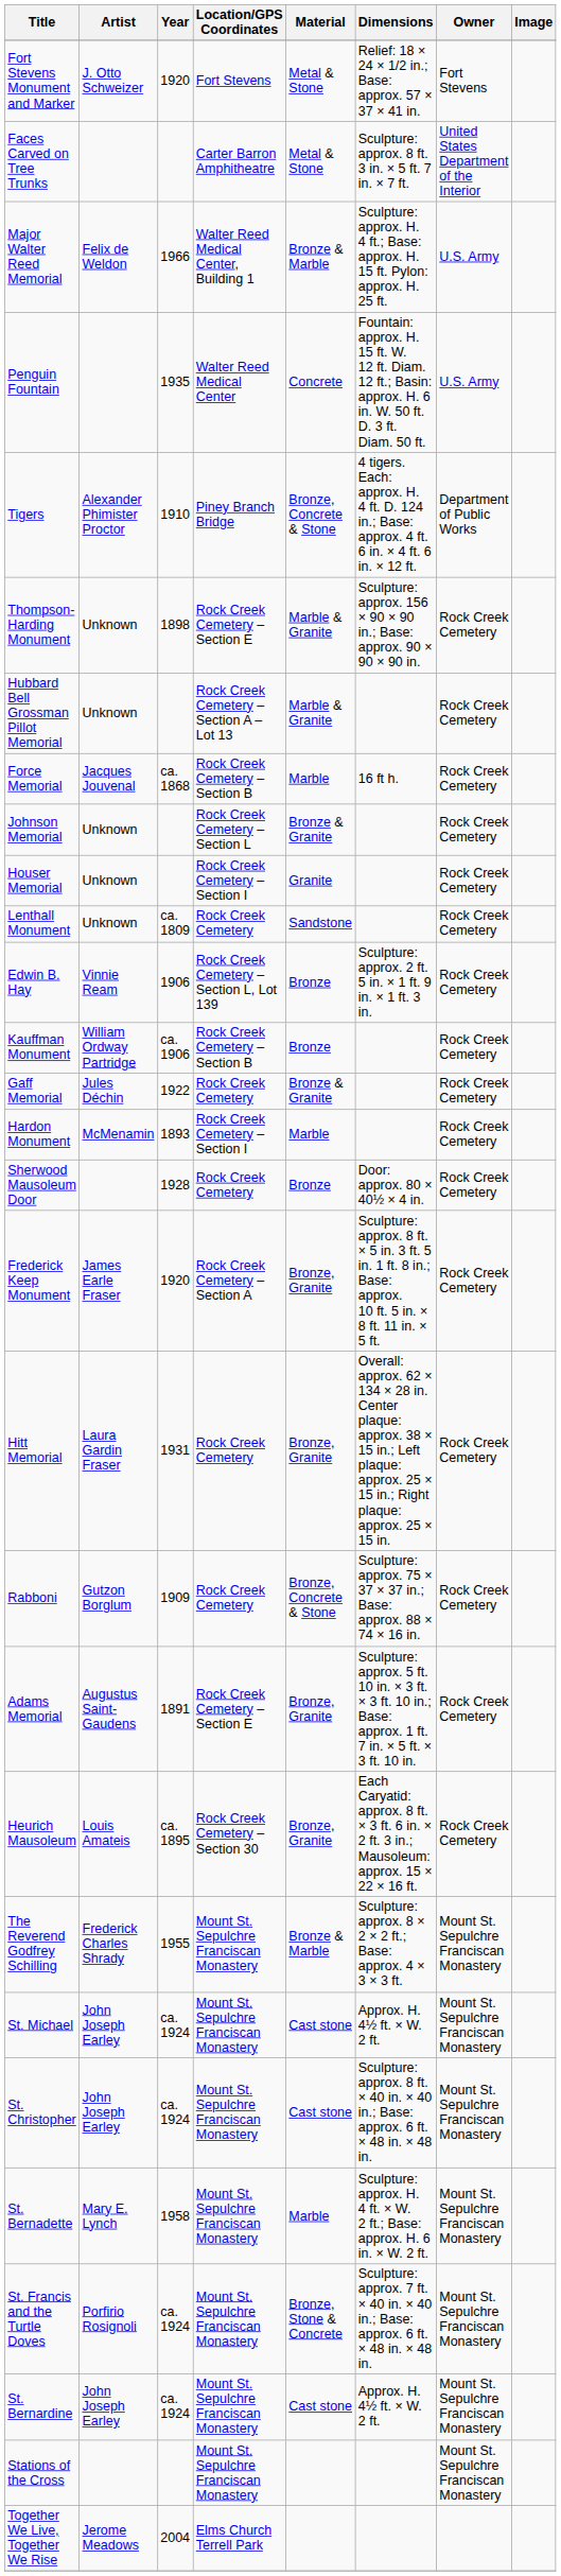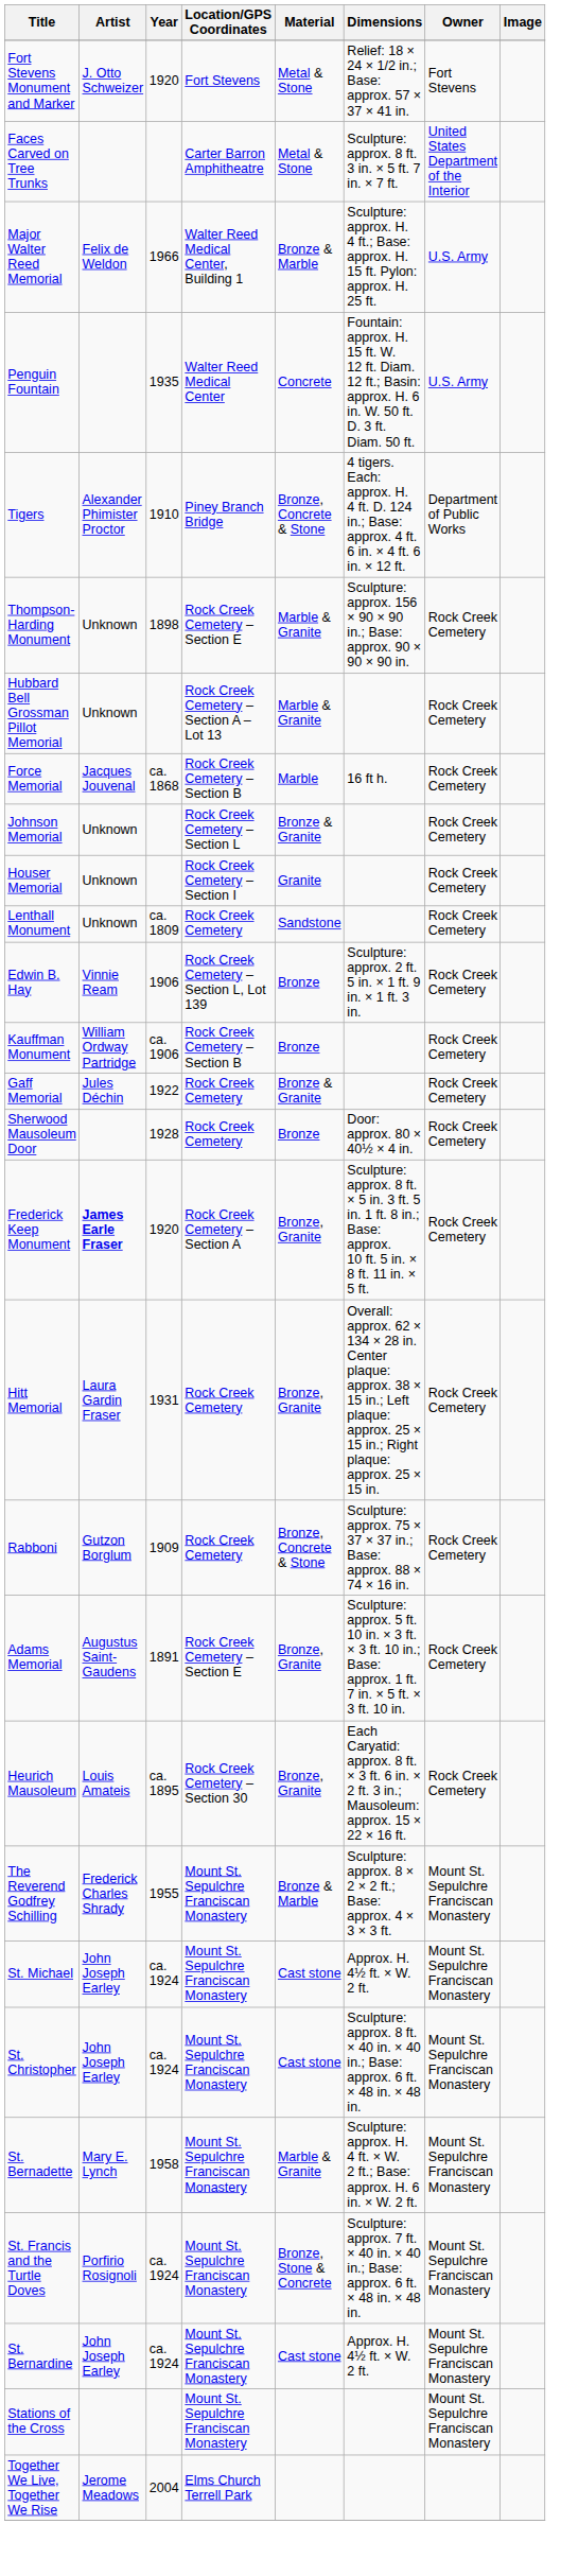 <table class="wikitable sortable">
 <tr>
 <th>Title</th>
 <th>Artist</th>
 <th>Year</th>
 <th>Location/GPS Coordinates</th>
 <th>Material</th>
 <th>Dimensions</th>
 <th>Owner</th>
 <th>Image</th>
 </tr>
 <tr>
 </tr>
 <tr>
 <td><a href='#'>Fort Stevens Monument and Marker</a></td>
 <td><a href='#'>J. Otto Schweizer</a></td>
 <td>1920</td>
 <td><a href='#'>Fort Stevens</a></td>
 <td><a href='#'>Metal</a> & <a href='#'>Stone</a></td>
 <td>Relief:  18 × 24 × 1/2 in.; Base: approx. 57 × 37 × 41 in.</td>
 <td>Fort Stevens</td>
 <td></td>
 </tr>
 <tr>
 <td><a href='#'>Faces Carved on Tree Trunks</a></td>
 <td></td>
 <td></td>
 <td><a href='#'>Carter Barron Amphitheatre</a></td>
 <td><a href='#'>Metal</a> & <a href='#'>Stone</a></td>
 <td>Sculpture: approx. 8 ft. 3 in. × 5 ft. 7 in. × 7 ft.</td>
 <td><a href='#'>United States Department of the Interior</a></td>
 <td></td>
 </tr>
 <tr>
 <td><a href='#'>Major Walter Reed Memorial</a></td>
 <td><a href='#'>Felix de Weldon</a></td>
 <td>1966</td>
 <td><a href='#'>Walter Reed Medical Center</a>, Building 1</td>
 <td><a href='#'>Bronze</a> & <a href='#'>Marble</a></td>
 <td>Sculpture: approx. H. 4 ft.; Base: approx. H. 15 ft. Pylon: approx. H. 25 ft.</td>
 <td><a href='#'>U.S. Army</a></td>
 <td></td>
 </tr>
 <tr>
 <td><a href='#'>Penguin Fountain</a></td>
 <td></td>
 <td>1935</td>
 <td><a href='#'>Walter Reed Medical Center</a></td>
 <td><a href='#'>Concrete</a></td>
 <td>Fountain: approx. H. 15 ft. W. 12 ft. Diam. 12 ft.; Basin: approx. H. 6 in. W. 50 ft. D. 3 ft. Diam. 50 ft.</td>
 <td><a href='#'>U.S. Army</a></td>
 <td></td>
 </tr>
 <tr>
 <td><a href='#'>Tigers</a></td>
 <td><a href='#'>Alexander Phimister Proctor</a></td>
 <td>1910</td>
 <td><a href='#'>Piney Branch Bridge</a></td>
 <td><a href='#'>Bronze</a>, <a href='#'>Concrete</a> & <a href='#'>Stone</a></td>
 <td>4 tigers. Each: approx. H. 4 ft. D. 124 in.; Base: approx. 4 ft. 6 in. × 4 ft. 6 in. × 12 ft.</td>
 <td>Department of Public Works</td>
 <td></td>
 </tr>
 <tr>
 <td><a href='#'>Thompson-Harding Monument</a></td>
 <td>Unknown</td>
 <td>1898</td>
 <td><a href='#'>Rock Creek Cemetery</a> – Section E </td>
 <td><a href='#'>Marble</a> & <a href='#'>Granite</a></td>
 <td>Sculpture: approx. 156 × 90 × 90 in.; Base: approx. 90 × 90 × 90 in.</td>
 <td>Rock Creek Cemetery</td>
 <td></td>
 </tr>
 <tr>
 <td><a href='#'>Hubbard Bell Grossman Pillot Memorial</a></td>
 <td>Unknown</td>
 <td></td>
 <td><a href='#'>Rock Creek Cemetery</a> – Section A – Lot 13 </td>
 <td><a href='#'>Marble</a> & <a href='#'>Granite</a></td>
 <td></td>
 <td>Rock Creek Cemetery</td>
 <td></td>
 </tr>
 <tr>
 <td><a href='#'>Force Memorial</a></td>
 <td><a href='#'>Jacques Jouvenal</a></td>
 <td>ca. 1868</td>
 <td><a href='#'>Rock Creek Cemetery</a> – Section B </td>
 <td><a href='#'>Marble</a></td>
 <td>16 ft h.</td>
 <td>Rock Creek Cemetery</td>
 <td></td>
 </tr>
 <tr>
 <td><a href='#'>Johnson Memorial</a></td>
 <td>Unknown</td>
 <td></td>
 <td><a href='#'>Rock Creek Cemetery</a> – Section L</td>
 <td><a href='#'>Bronze</a> & <a href='#'>Granite</a></td>
 <td></td>
 <td>Rock Creek Cemetery</td>
 <td></td>
 </tr>
 <tr>
 <td><a href='#'>Houser Memorial</a></td>
 <td>Unknown</td>
 <td></td>
 <td><a href='#'>Rock Creek Cemetery</a> – Section I</td>
 <td><a href='#'>Granite</a></td>
 <td></td>
 <td>Rock Creek Cemetery</td>
 <td></td>
 </tr>
 <tr>
 <td><a href='#'>Lenthall Monument</a></td>
 <td>Unknown</td>
 <td>ca. 1809</td>
 <td><a href='#'>Rock Creek Cemetery</a></td>
 <td><a href='#'>Sandstone</a></td>
 <td></td>
 <td>Rock Creek Cemetery</td>
 <td></td>
 </tr>
 <tr>
 <td><a href='#'>Edwin B. Hay</a></td>
 <td><a href='#'>Vinnie Ream</a></td>
 <td>1906</td>
 <td><a href='#'>Rock Creek Cemetery</a> – Section L, Lot 139</td>
 <td><a href='#'>Bronze</a></td>
 <td>Sculpture: approx. 2 ft. 5 in. × 1 ft. 9 in. × 1 ft. 3 in.</td>
 <td>Rock Creek Cemetery</td>
 <td></td>
 </tr>
 <tr>
 <td><a href='#'>Kauffman Monument</a></td>
 <td><a href='#'>William Ordway Partridge</a></td>
 <td>ca. 1906</td>
 <td><a href='#'>Rock Creek Cemetery</a> – Section B</td>
 <td><a href='#'>Bronze</a></td>
 <td></td>
 <td>Rock Creek Cemetery</td>
 <td></td>
 </tr>
 <tr>
 <td><a href='#'>Gaff Memorial</a></td>
 <td><a href='#'>Jules Déchin</a></td>
 <td>1922</td>
 <td><a href='#'>Rock Creek Cemetery</a> </td>
 <td><a href='#'>Bronze</a> & <a href='#'>Granite</a></td>
 <td></td>
 <td>Rock Creek Cemetery</td>
 <td></td>
 </tr>
 <tr>
-<td><a href='#'>Hardon Monument</a></td>
-<td><a href='#'>McMenamin</a></td>
-<td>1893</td>
-<td><a href='#'>Rock Creek Cemetery</a> – Section I </td>
-<td><a href='#'>Marble</a></td>
-<td></td>
-<td>Rock Creek Cemetery</td>
-<td></td>
-</tr>
-<tr>
 <td><a href='#'>Sherwood Mausoleum Door</a></td>
 <td></td>
 <td>1928</td>
 <td><a href='#'>Rock Creek Cemetery</a><br></td>
 <td><a href='#'>Bronze</a></td>
 <td>Door: approx. 80 × 40½ × 4 in.</td>
 <td>Rock Creek Cemetery</td>
 <td></td>
 </tr>
 <tr>
 <td><a href='#'>Frederick Keep Monument</a></td>
-<td><a href='#'>James Earle Fraser</a></td>
+<td><strong><a href='#'>James Earle Fraser</a></strong></td>
 <td>1920</td>
 <td><a href='#'>Rock Creek Cemetery</a> – Section A </td>
 <td><a href='#'>Bronze</a>, <a href='#'>Granite</a></td>
 <td>Sculpture: approx. 8 ft. × 5 in. 3 ft. 5 in. 1 ft. 8 in.; Base: approx. 10 ft. 5 in. × 8 ft. 11 in. × 5 ft.</td>
 <td>Rock Creek Cemetery</td>
 <td></td>
 </tr>
 <tr>
 <td><a href='#'>Hitt Memorial</a></td>
 <td><a href='#'>Laura Gardin Fraser</a></td>
 <td>1931</td>
 <td><a href='#'>Rock Creek Cemetery</a></td>
 <td><a href='#'>Bronze</a>, <a href='#'>Granite</a></td>
 <td>Overall: approx. 62 × 134 × 28 in. Center plaque: approx. 38 × 15 in.; Left plaque: approx. 25 × 15 in.; Right plaque: approx. 25 × 15 in.</td>
 <td>Rock Creek Cemetery</td>
 <td></td>
 </tr>
 <tr>
 <td><a href='#'>Rabboni</a></td>
 <td><a href='#'>Gutzon Borglum</a></td>
 <td>1909</td>
 <td><a href='#'>Rock Creek Cemetery</a> </td>
 <td><a href='#'>Bronze</a>, <a href='#'>Concrete</a> & <a href='#'>Stone</a></td>
 <td>Sculpture: approx. 75 × 37 × 37 in.; Base: approx. 88 × 74 × 16 in.</td>
 <td>Rock Creek Cemetery</td>
 <td></td>
 </tr>
 <tr>
 <td><a href='#'>Adams Memorial</a></td>
 <td><a href='#'>Augustus Saint-Gaudens</a></td>
 <td>1891</td>
 <td><a href='#'>Rock Creek Cemetery</a> – Section E<br></td>
 <td><a href='#'>Bronze</a>, <a href='#'>Granite</a></td>
 <td>Sculpture: approx. 5 ft. 10 in. × 3 ft. × 3 ft. 10 in.; Base: approx. 1 ft. 7 in. × 5 ft. × 3 ft. 10 in.</td>
 <td>Rock Creek Cemetery</td>
 <td></td>
 </tr>
 <tr>
 <td><a href='#'>Heurich Mausoleum</a></td>
 <td><a href='#'>Louis Amateis</a></td>
 <td>ca. 1895</td>
 <td><a href='#'>Rock Creek Cemetery</a> – Section 30<br></td>
 <td><a href='#'>Bronze</a>, <a href='#'>Granite</a></td>
 <td>Each Caryatid: approx. 8 ft. × 3 ft. 6 in. × 2 ft. 3 in.; Mausoleum: approx. 15 × 22 × 16 ft.</td>
 <td>Rock Creek Cemetery</td>
 <td></td>
 </tr>
 <tr>
 <td><a href='#'>The Reverend Godfrey Schilling</a></td>
 <td><a href='#'>Frederick Charles Shrady</a></td>
 <td>1955</td>
 <td><a href='#'>Mount St. Sepulchre Franciscan Monastery</a></td>
 <td><a href='#'>Bronze</a> & <a href='#'>Marble</a></td>
 <td>Sculpture: approx. 8 × 2 × 2 ft.; Base: approx. 4 × 3 × 3 ft.</td>
 <td>Mount St. Sepulchre Franciscan Monastery</td>
 <td></td>
 </tr>
 <tr>
 <td><a href='#'>St. Michael</a></td>
 <td><a href='#'>John Joseph Earley</a></td>
 <td>ca. 1924</td>
 <td><a href='#'>Mount St. Sepulchre Franciscan Monastery</a></td>
 <td><a href='#'>Cast stone</a></td>
 <td>Approx. H. 4½ ft. × W. 2 ft.</td>
 <td>Mount St. Sepulchre Franciscan Monastery</td>
 <td></td>
 </tr>
 <tr>
 <td><a href='#'>St. Christopher</a></td>
 <td><a href='#'>John Joseph Earley</a></td>
 <td>ca. 1924</td>
 <td><a href='#'>Mount St. Sepulchre Franciscan Monastery</a></td>
 <td><a href='#'>Cast stone</a></td>
 <td>Sculpture: approx. 8 ft. × 40 in. × 40 in.; Base: approx. 6 ft. × 48 in. × 48 in.</td>
 <td>Mount St. Sepulchre Franciscan Monastery</td>
 <td></td>
 </tr>
 <tr>
 <td><a href='#'>St. Bernadette</a></td>
 <td><a href='#'>Mary E. Lynch</a></td>
 <td>1958</td>
 <td><a href='#'>Mount St. Sepulchre Franciscan Monastery</a></td>
-<td><a href='#'>Marble</a></td>
+<td><a href='#'>Marble</a> & <a href='#'>Granite</a></td>
 <td>Sculpture: approx. H. 4 ft. × W. 2 ft.; Base: approx. H. 6 in. × W. 2 ft.</td>
 <td>Mount St. Sepulchre Franciscan Monastery</td>
 <td></td>
 </tr>
 <tr>
 <td><a href='#'>St. Francis and the Turtle Doves</a></td>
 <td><a href='#'>Porfirio Rosignoli</a></td>
 <td>ca. 1924</td>
 <td><a href='#'>Mount St. Sepulchre Franciscan Monastery</a></td>
 <td><a href='#'>Bronze</a>, <a href='#'>Stone</a> & <a href='#'>Concrete</a></td>
 <td>Sculpture: approx. 7 ft. × 40 in. × 40 in.; Base: approx. 6 ft. × 48 in. × 48 in.</td>
 <td>Mount St. Sepulchre Franciscan Monastery</td>
 <td></td>
 </tr>
 <tr>
 <td><a href='#'>St. Bernardine</a></td>
 <td><a href='#'>John Joseph Earley</a></td>
 <td>ca. 1924</td>
 <td><a href='#'>Mount St. Sepulchre Franciscan Monastery</a></td>
 <td><a href='#'>Cast stone</a></td>
 <td>Approx. H. 4½ ft. × W. 2 ft.</td>
 <td>Mount St. Sepulchre Franciscan Monastery</td>
 <td></td>
 </tr>
 <tr>
 <td><a href='#'>Stations of the Cross</a></td>
 <td></td>
 <td></td>
 <td><a href='#'>Mount St. Sepulchre Franciscan Monastery</a></td>
 <td></td>
 <td></td>
 <td>Mount St. Sepulchre Franciscan Monastery</td>
 <td></td>
 </tr>
 <tr>
 <td><a href='#'>Together We Live, Together We Rise</a></td>
 <td><a href='#'>Jerome Meadows</a></td>
 <td>2004</td>
 <td><a href='#'>Elms Church Terrell Park</a><br></td>
 <td></td>
 <td></td>
 <td></td>
 <td></td>
 </tr>
 <tr>
 </tr>
 </table>
